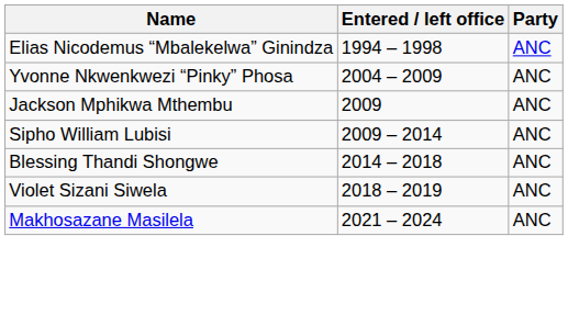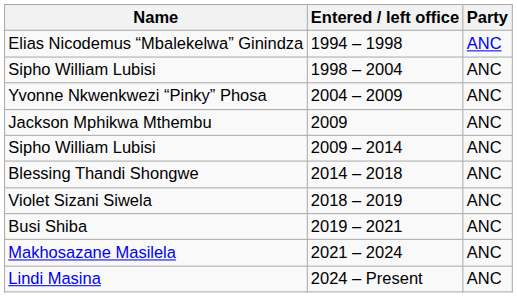 <table class="wikitable">
 <tr>
 <th>Name</th>
 <th>Entered / left office</th>
 <th>Party</th>
 </tr>
 <tr>
 <td>Elias Nicodemus “Mbalekelwa” Ginindza</td>
 <td>1994 – 1998</td>
 <td><a href='#'>ANC</a></td>
+</tr>
+<tr>
+<td>Sipho William Lubisi</td>
+<td>1998 – 2004</td>
+<td>ANC</td>
 </tr>
 <tr>
 <td>Yvonne Nkwenkwezi “Pinky” Phosa</td>
 <td>2004 – 2009</td>
 <td>ANC</td>
 </tr>
 <tr>
 <td>Jackson Mphikwa Mthembu</td>
 <td>2009</td>
 <td>ANC</td>
 </tr>
 <tr>
 <td>Sipho William Lubisi</td>
 <td>2009 – 2014</td>
 <td>ANC</td>
 </tr>
 <tr>
 <td>Blessing Thandi Shongwe</td>
 <td>2014 – 2018</td>
 <td>ANC</td>
 </tr>
 <tr>
 <td>Violet Sizani Siwela</td>
 <td>2018 – 2019</td>
 <td>ANC</td>
 </tr>
 <tr>
+<td>Busi Shiba</td>
+<td>2019 – 2021</td>
+<td>ANC</td>
+</tr>
+<tr>
 <td><a href='#'>Makhosazane Masilela</a></td>
 <td>2021 – 2024</td>
 <td>ANC</td>
 </tr>
+<tr>
+<td><a href='#'>Lindi Masina</a></td>
+<td>2024 – Present</td>
+<td>ANC</td>
+</tr>
 </table>
